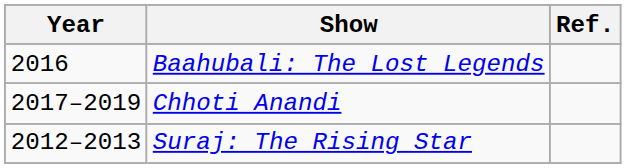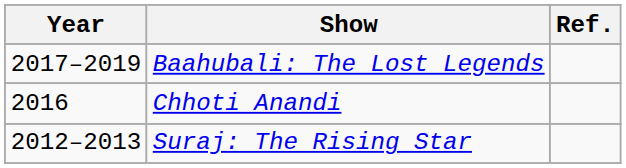 <table class="wikitable sortable">
 <tr>
 <th>Year</th>
 <th>Show</th>
 <th>Ref.</th>
 </tr>
 <tr>
-<td>2016</td>
+<td>2017–2019</td>
 <td><em><a href='#'>Baahubali: The Lost Legends</a></em></td>
 <td></td>
 </tr>
 <tr>
-<td>2017–2019</td>
+<td>2016</td>
 <td><em><a href='#'>Chhoti Anandi</a></em></td>
 <td></td>
 </tr>
 <tr>
 <td>2012–2013</td>
 <td><em><a href='#'>Suraj: The Rising Star</a></em></td>
 <td></td>
 </tr>
 </table>
